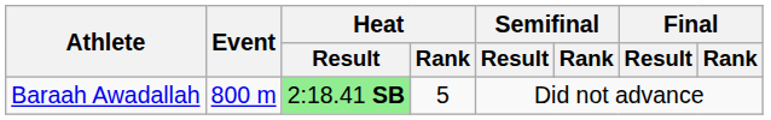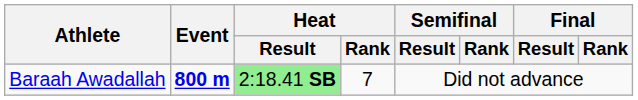 <table class=wikitable style="font-size:90%">
 <tr>
 <th rowspan="2">Athlete</th>
 <th rowspan="2">Event</th>
 <th colspan="2">Heat</th>
 <th colspan="2">Semifinal</th>
 <th colspan="2">Final</th>
 </tr>
 <tr style="font-size:95%">
 <th>Result</th>
 <th>Rank</th>
 <th>Result</th>
 <th>Rank</th>
 <th>Result</th>
 <th>Rank</th>
 </tr>
 <tr align=center>
 <td align=left><a href='#'>Baraah Awadallah</a></td>
-<td align=left><a href='#'>800 m</a></td>
+<td align=left><strong><a href='#'>800 m</a></strong></td>
 <td style="background: lightgreen;">2:18.41 <strong>SB</strong></td>
-<td>5</td>
+<td>7</td>
 <td colspan=4>Did not advance</td>
 </tr>
 </table>
